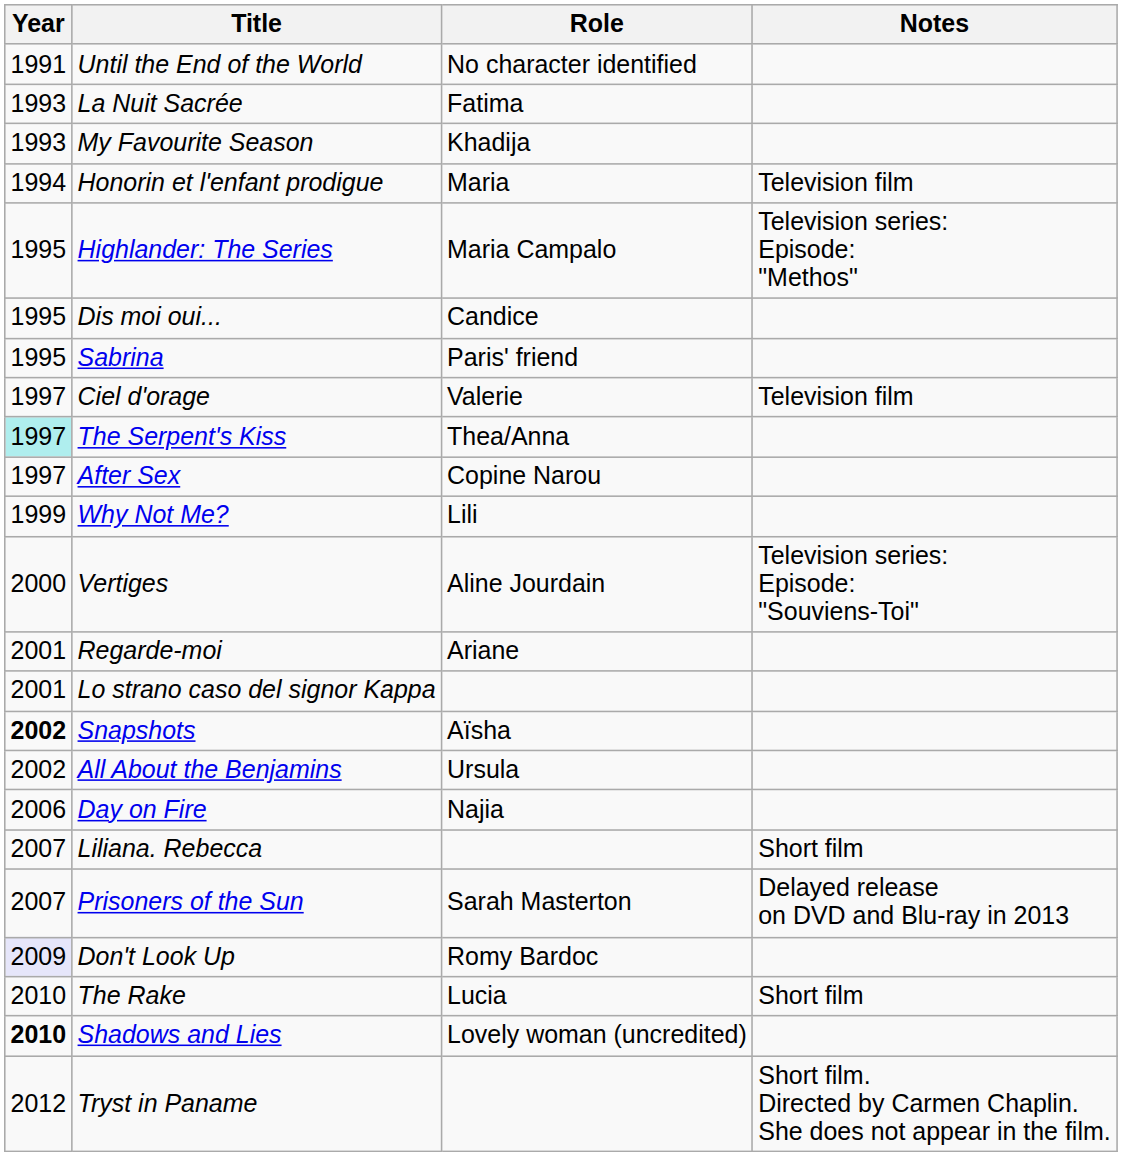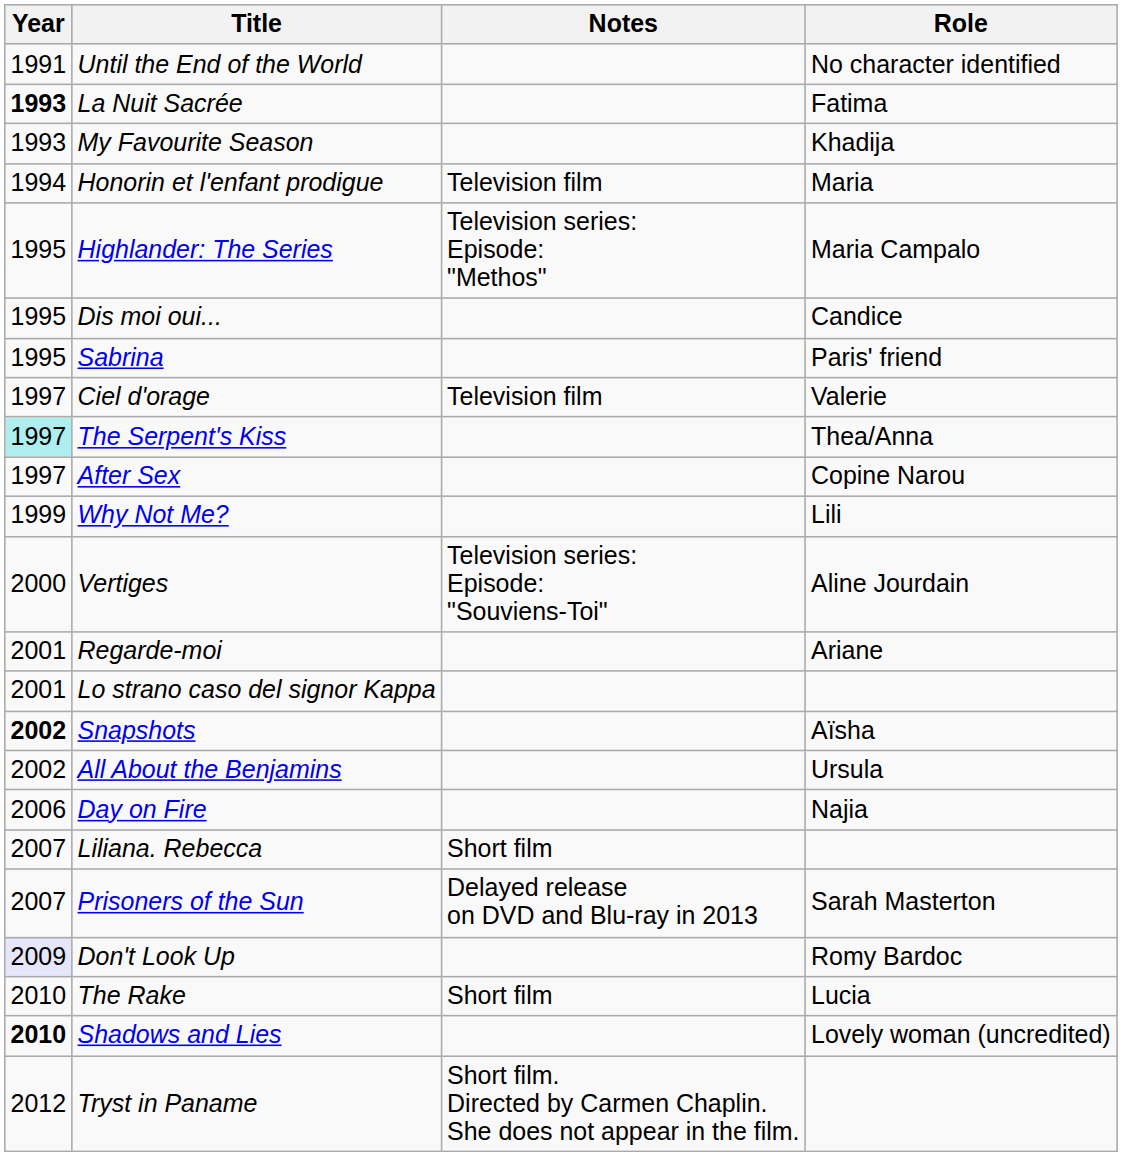 <table class="wikitable sortable">
 <tr>
 <th>Year</th>
 <th>Title</th>
+<th class="unsortable">Notes</th>
 <th>Role</th>
-<th class="unsortable">Notes</th>
 </tr>
 <tr>
 <td>1991</td>
 <td><em>Until the End of the World</em></td>
+<td></td>
 <td>No character identified</td>
-<td></td>
 </tr>
 <tr>
-<td>1993</td>
+<td><strong>1993</strong></td>
 <td><em>La Nuit Sacrée</em></td>
+<td></td>
 <td>Fatima</td>
-<td></td>
 </tr>
 <tr>
 <td>1993</td>
 <td><em>My Favourite Season</em></td>
+<td></td>
 <td>Khadija</td>
-<td></td>
 </tr>
 <tr>
 <td>1994</td>
 <td><em>Honorin et l'enfant prodigue</em></td>
+<td>Television film</td>
 <td>Maria</td>
-<td>Television film</td>
 </tr>
 <tr>
 <td>1995</td>
 <td><em><a href='#'>Highlander: The Series</a></em></td>
+<td>Television series: <br>Episode: <br> "Methos"</td>
 <td>Maria Campalo</td>
-<td>Television series: <br>Episode: <br> "Methos"</td>
 </tr>
 <tr>
 <td>1995</td>
 <td><em>Dis moi oui...</em></td>
+<td></td>
 <td>Candice</td>
-<td></td>
 </tr>
 <tr>
 <td>1995</td>
 <td><em><a href='#'>Sabrina</a></em></td>
+<td></td>
 <td>Paris' friend</td>
-<td></td>
 </tr>
 <tr>
 <td>1997</td>
 <td><em>Ciel d'orage</em></td>
+<td>Television film</td>
 <td>Valerie</td>
-<td>Television film</td>
 </tr>
 <tr>
 <td style="background: paleturquoise;">1997</td>
 <td><em><a href='#'>The Serpent's Kiss</a></em></td>
+<td></td>
 <td>Thea/Anna</td>
-<td></td>
 </tr>
 <tr>
 <td>1997</td>
 <td><em><a href='#'>After Sex</a></em></td>
+<td></td>
 <td>Copine Narou</td>
-<td></td>
 </tr>
 <tr>
 <td>1999</td>
 <td><em><a href='#'>Why Not Me?</a></em></td>
+<td></td>
 <td>Lili</td>
-<td></td>
 </tr>
 <tr>
 <td>2000</td>
 <td><em>Vertiges</em></td>
+<td>Television series: <br> Episode: <br>"Souviens-Toi"</td>
 <td>Aline Jourdain</td>
-<td>Television series: <br> Episode: <br>"Souviens-Toi"</td>
 </tr>
 <tr>
 <td>2001</td>
 <td><em>Regarde-moi</em></td>
+<td></td>
 <td>Ariane</td>
-<td></td>
 </tr>
 <tr>
 <td>2001</td>
 <td><em>Lo strano caso del signor Kappa</em></td>
 <td></td>
 <td></td>
 </tr>
 <tr>
 <td><strong>2002</strong></td>
 <td><em><a href='#'>Snapshots</a></em></td>
+<td></td>
 <td>Aïsha</td>
-<td></td>
 </tr>
 <tr>
 <td>2002</td>
 <td><em><a href='#'>All About the Benjamins</a></em></td>
+<td></td>
 <td>Ursula</td>
-<td></td>
 </tr>
 <tr>
 <td>2006</td>
 <td><em><a href='#'>Day on Fire</a></em></td>
+<td></td>
 <td>Najia</td>
+</tr>
+<tr>
+<td>2007</td>
+<td><em>Liliana. Rebecca</em></td>
+<td>Short film</td>
 <td></td>
 </tr>
 <tr>
 <td>2007</td>
-<td><em>Liliana. Rebecca</em></td>
-<td></td>
-<td>Short film</td>
-</tr>
-<tr>
-<td>2007</td>
 <td><em><a href='#'>Prisoners of the Sun</a></em></td>
+<td>Delayed release<br> on DVD and Blu-ray in 2013</td>
 <td>Sarah Masterton</td>
-<td>Delayed release<br> on DVD and Blu-ray in 2013</td>
 </tr>
 <tr>
 <td style="background: lavender;">2009</td>
 <td><em>Don't Look Up</em></td>
+<td></td>
 <td>Romy Bardoc</td>
-<td></td>
 </tr>
 <tr>
 <td>2010</td>
 <td><em>The Rake</em></td>
+<td>Short film</td>
 <td>Lucia</td>
-<td>Short film</td>
 </tr>
 <tr>
 <td><strong>2010</strong></td>
 <td><em><a href='#'>Shadows and Lies</a></em></td>
+<td></td>
 <td>Lovely woman (uncredited)</td>
-<td></td>
 </tr>
 <tr>
 <td>2012</td>
 <td><em>Tryst in Paname</em></td>
+<td>Short film. <br>Directed by Carmen Chaplin.<br> She does not appear in the film.</td>
 <td></td>
-<td>Short film. <br>Directed by Carmen Chaplin.<br> She does not appear in the film.</td>
 </tr>
 </table>
